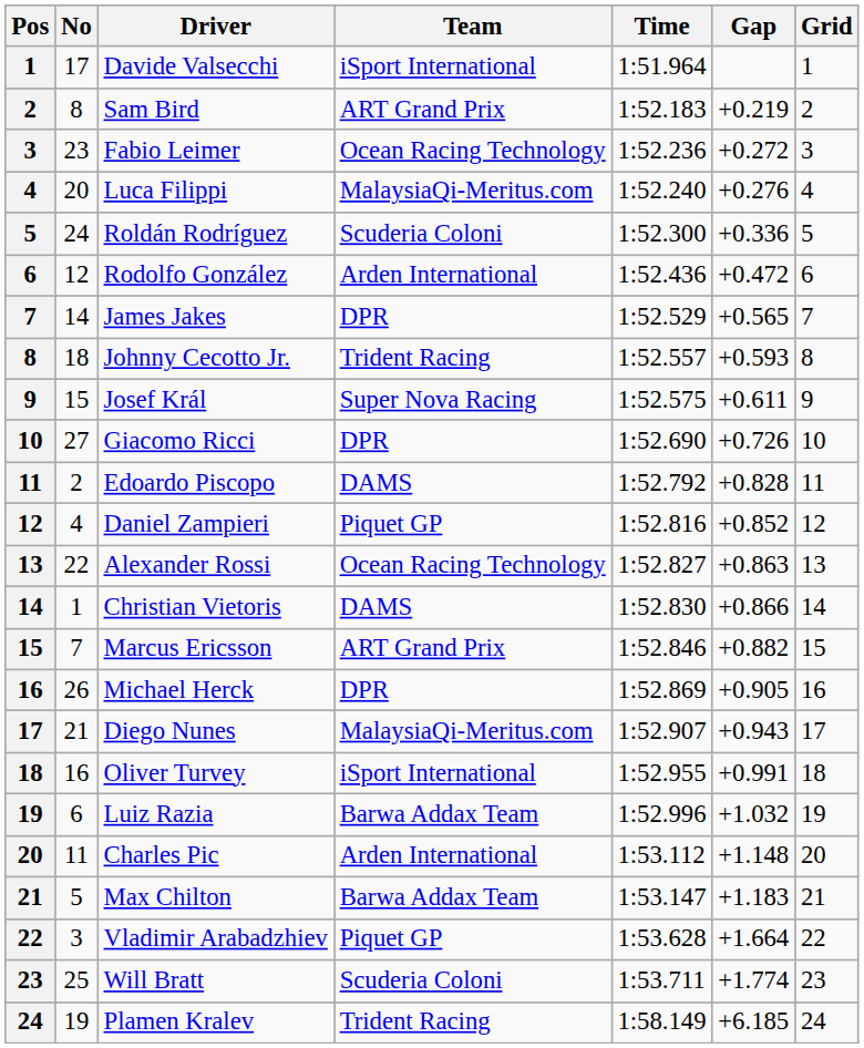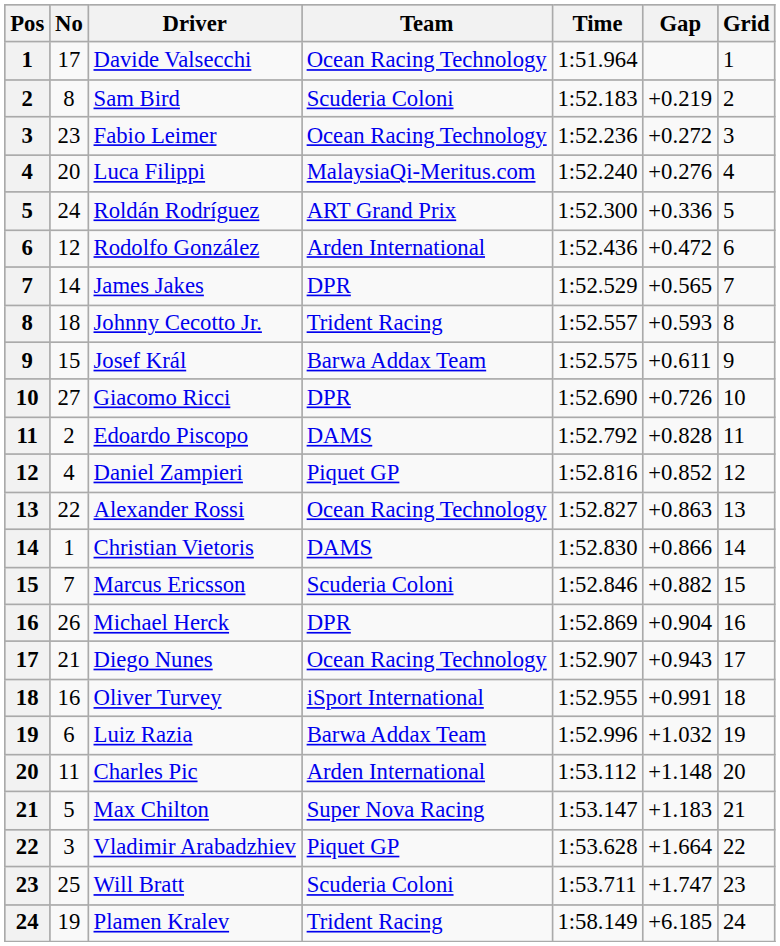 <table class="wikitable" style="font-size: 85%">
 <tr>
 <th>Pos</th>
 <th>No</th>
 <th>Driver</th>
 <th>Team</th>
 <th>Time</th>
 <th>Gap</th>
 <th>Grid</th>
 </tr>
 <tr>
 <th>1</th>
 <td align="center">17</td>
 <td> <a href='#'>Davide Valsecchi</a></td>
-<td><a href='#'>iSport International</a></td>
+<td><a href='#'>Ocean Racing Technology</a></td>
 <td>1:51.964</td>
 <td></td>
 <td>1</td>
 </tr>
 <tr>
 <th>2</th>
 <td align="center">8</td>
 <td> <a href='#'>Sam Bird</a></td>
-<td><a href='#'>ART Grand Prix</a></td>
+<td><a href='#'>Scuderia Coloni</a></td>
 <td>1:52.183</td>
 <td>+0.219</td>
 <td>2</td>
 </tr>
 <tr>
 <th>3</th>
 <td align="center">23</td>
 <td> <a href='#'>Fabio Leimer</a></td>
 <td><a href='#'>Ocean Racing Technology</a></td>
 <td>1:52.236</td>
 <td>+0.272</td>
 <td>3</td>
 </tr>
 <tr>
 <th>4</th>
 <td align="center">20</td>
 <td> <a href='#'>Luca Filippi</a></td>
 <td><a href='#'>MalaysiaQi-Meritus.com</a></td>
 <td>1:52.240</td>
 <td>+0.276</td>
 <td>4</td>
 </tr>
 <tr>
 <th>5</th>
 <td align="center">24</td>
 <td> <a href='#'>Roldán Rodríguez</a></td>
-<td><a href='#'>Scuderia Coloni</a></td>
+<td><a href='#'>ART Grand Prix</a></td>
 <td>1:52.300</td>
 <td>+0.336</td>
 <td>5</td>
 </tr>
 <tr>
 <th>6</th>
 <td align="center">12</td>
 <td> <a href='#'>Rodolfo González</a></td>
 <td><a href='#'>Arden International</a></td>
 <td>1:52.436</td>
 <td>+0.472</td>
 <td>6</td>
 </tr>
 <tr>
 <th>7</th>
 <td align="center">14</td>
 <td> <a href='#'>James Jakes</a></td>
 <td><a href='#'>DPR</a></td>
 <td>1:52.529</td>
 <td>+0.565</td>
 <td>7</td>
 </tr>
 <tr>
 <th>8</th>
 <td align="center">18</td>
 <td> <a href='#'>Johnny Cecotto Jr.</a></td>
 <td><a href='#'>Trident Racing</a></td>
 <td>1:52.557</td>
 <td>+0.593</td>
 <td>8</td>
 </tr>
 <tr>
 <th>9</th>
 <td align="center">15</td>
 <td> <a href='#'>Josef Král</a></td>
-<td><a href='#'>Super Nova Racing</a></td>
+<td><a href='#'>Barwa Addax Team</a></td>
 <td>1:52.575</td>
 <td>+0.611</td>
 <td>9</td>
 </tr>
 <tr>
 <th>10</th>
 <td align="center">27</td>
 <td> <a href='#'>Giacomo Ricci</a></td>
 <td><a href='#'>DPR</a></td>
 <td>1:52.690</td>
 <td>+0.726</td>
 <td>10</td>
 </tr>
 <tr>
 <th>11</th>
 <td align="center">2</td>
 <td> <a href='#'>Edoardo Piscopo</a></td>
 <td><a href='#'>DAMS</a></td>
 <td>1:52.792</td>
 <td>+0.828</td>
 <td>11</td>
 </tr>
 <tr>
 <th>12</th>
 <td align="center">4</td>
 <td> <a href='#'>Daniel Zampieri</a></td>
 <td><a href='#'>Piquet GP</a></td>
 <td>1:52.816</td>
 <td>+0.852</td>
 <td>12</td>
 </tr>
 <tr>
 <th>13</th>
 <td align="center">22</td>
 <td> <a href='#'>Alexander Rossi</a></td>
 <td><a href='#'>Ocean Racing Technology</a></td>
 <td>1:52.827</td>
 <td>+0.863</td>
 <td>13</td>
 </tr>
 <tr>
 <th>14</th>
 <td align="center">1</td>
 <td> <a href='#'>Christian Vietoris</a></td>
 <td><a href='#'>DAMS</a></td>
 <td>1:52.830</td>
 <td>+0.866</td>
 <td>14</td>
 </tr>
 <tr>
 <th>15</th>
 <td align="center">7</td>
 <td> <a href='#'>Marcus Ericsson</a></td>
-<td><a href='#'>ART Grand Prix</a></td>
+<td><a href='#'>Scuderia Coloni</a></td>
 <td>1:52.846</td>
 <td>+0.882</td>
 <td>15</td>
 </tr>
 <tr>
 <th>16</th>
 <td align="center">26</td>
 <td> <a href='#'>Michael Herck</a></td>
 <td><a href='#'>DPR</a></td>
 <td>1:52.869</td>
-<td>+0.905</td>
+<td>+0.904</td>
 <td>16</td>
 </tr>
 <tr>
 <th>17</th>
 <td align="center">21</td>
 <td> <a href='#'>Diego Nunes</a></td>
-<td><a href='#'>MalaysiaQi-Meritus.com</a></td>
+<td><a href='#'>Ocean Racing Technology</a></td>
 <td>1:52.907</td>
 <td>+0.943</td>
 <td>17</td>
 </tr>
 <tr>
 <th>18</th>
 <td align="center">16</td>
 <td> <a href='#'>Oliver Turvey</a></td>
 <td><a href='#'>iSport International</a></td>
 <td>1:52.955</td>
 <td>+0.991</td>
 <td>18</td>
 </tr>
 <tr>
 <th>19</th>
 <td align="center">6</td>
 <td> <a href='#'>Luiz Razia</a></td>
 <td><a href='#'>Barwa Addax Team</a></td>
 <td>1:52.996</td>
 <td>+1.032</td>
 <td>19</td>
 </tr>
 <tr>
 <th>20</th>
 <td align="center">11</td>
 <td> <a href='#'>Charles Pic</a></td>
 <td><a href='#'>Arden International</a></td>
 <td>1:53.112</td>
 <td>+1.148</td>
 <td>20</td>
 </tr>
 <tr>
 <th>21</th>
 <td align="center">5</td>
 <td> <a href='#'>Max Chilton</a></td>
-<td><a href='#'>Barwa Addax Team</a></td>
+<td><a href='#'>Super Nova Racing</a></td>
 <td>1:53.147</td>
 <td>+1.183</td>
 <td>21</td>
 </tr>
 <tr>
 <th>22</th>
 <td align="center">3</td>
 <td> <a href='#'>Vladimir Arabadzhiev</a></td>
 <td><a href='#'>Piquet GP</a></td>
 <td>1:53.628</td>
 <td>+1.664</td>
 <td>22</td>
 </tr>
 <tr>
 <th>23</th>
 <td align="center">25</td>
 <td> <a href='#'>Will Bratt</a></td>
 <td><a href='#'>Scuderia Coloni</a></td>
 <td>1:53.711</td>
-<td>+1.774</td>
+<td>+1.747</td>
 <td>23</td>
 </tr>
 <tr>
 <th>24</th>
 <td align="center">19</td>
 <td> <a href='#'>Plamen Kralev</a></td>
 <td><a href='#'>Trident Racing</a></td>
 <td>1:58.149</td>
 <td>+6.185</td>
 <td>24</td>
 </tr>
 <tr>
 </tr>
 </table>
